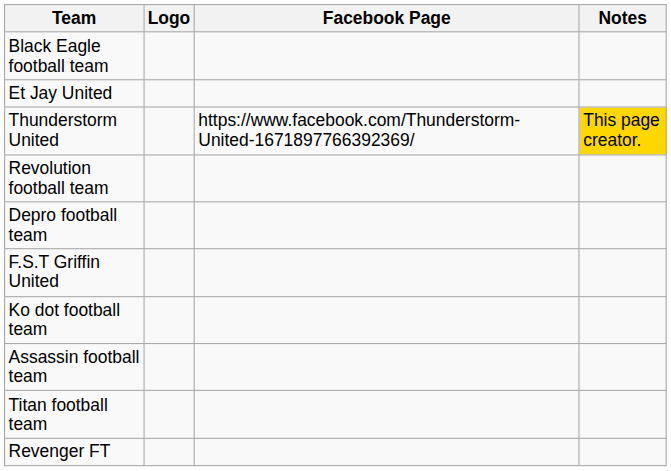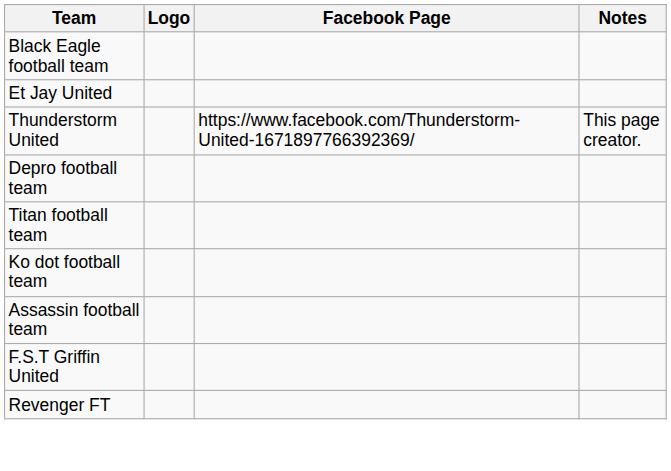 <table class="wikitable">
 <tr>
 <th>Team</th>
 <th>Logo</th>
 <th>Facebook Page</th>
 <th>Notes</th>
 </tr>
 <tr>
 <td>Black Eagle football team</td>
 <td></td>
 <td></td>
 <td></td>
 </tr>
 <tr>
 <td>Et Jay United</td>
 <td></td>
 <td></td>
 <td></td>
 </tr>
 <tr>
 <td>Thunderstorm United</td>
 <td></td>
 <td>https://www.facebook.com/Thunderstorm-United-1671897766392369/</td>
-<td style="background: gold;">This page creator.</td>
-</tr>
-<tr>
-<td>Revolution football team</td>
-<td></td>
-<td></td>
-<td></td>
+<td>This page creator.</td>
 </tr>
 <tr>
 <td>Depro football team</td>
 <td></td>
 <td></td>
 <td></td>
 </tr>
 <tr>
-<td>F.S.T Griffin United</td>
+<td>Titan football team</td>
 <td></td>
 <td></td>
 <td></td>
 </tr>
 <tr>
 <td>Ko dot football team</td>
 <td></td>
 <td></td>
 <td></td>
 </tr>
 <tr>
 <td>Assassin football team</td>
 <td></td>
 <td></td>
 <td></td>
 </tr>
 <tr>
-<td>Titan football team</td>
+<td>F.S.T Griffin United</td>
 <td></td>
 <td></td>
 <td></td>
 </tr>
 <tr>
 <td>Revenger FT</td>
 <td></td>
 <td></td>
 <td></td>
 </tr>
 </table>
